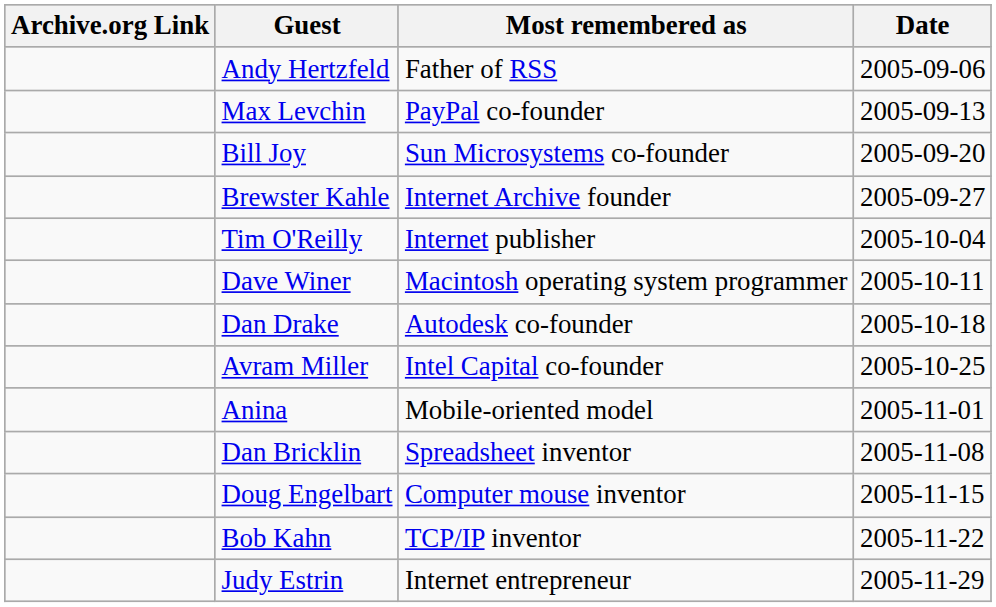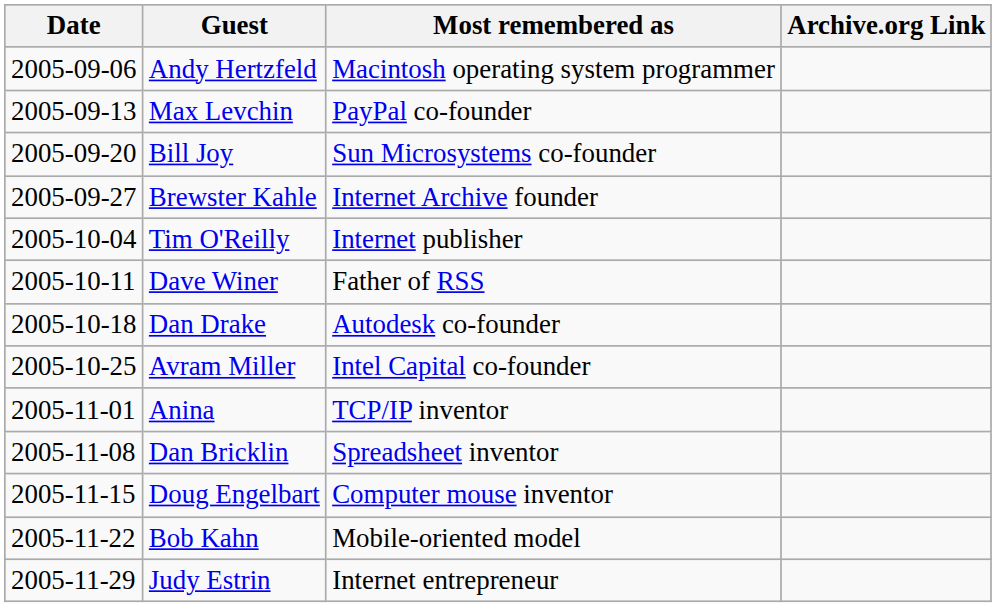 <table class="wikitable">
 <tr>
-<th>Archive.org Link</th>
+<th>Date</th>
 <th>Guest</th>
 <th>Most remembered as</th>
-<th>Date</th>
+<th>Archive.org Link</th>
 </tr>
 <tr>
+<td>2005-09-06</td>
+<td><a href='#'>Andy Hertzfeld</a></td>
+<td><a href='#'>Macintosh</a> operating system programmer</td>
 <td></td>
-<td><a href='#'>Andy Hertzfeld</a></td>
-<td>Father of <a href='#'>RSS</a></td>
-<td>2005-09-06</td>
 </tr>
 <tr>
-<td></td>
+<td>2005-09-13</td>
 <td><a href='#'>Max Levchin</a></td>
 <td><a href='#'>PayPal</a> co-founder</td>
-<td>2005-09-13</td>
+<td></td>
 </tr>
 <tr>
-<td></td>
+<td>2005-09-20</td>
 <td><a href='#'>Bill Joy</a></td>
 <td><a href='#'>Sun Microsystems</a> co-founder</td>
-<td>2005-09-20</td>
+<td></td>
 </tr>
 <tr>
-<td></td>
+<td>2005-09-27</td>
 <td><a href='#'>Brewster Kahle</a></td>
 <td><a href='#'>Internet Archive</a> founder</td>
-<td>2005-09-27</td>
+<td></td>
 </tr>
 <tr>
-<td></td>
+<td>2005-10-04</td>
 <td><a href='#'>Tim O'Reilly</a></td>
 <td><a href='#'>Internet</a> publisher</td>
-<td>2005-10-04</td>
+<td></td>
 </tr>
 <tr>
+<td>2005-10-11</td>
+<td><a href='#'>Dave Winer</a></td>
+<td>Father of <a href='#'>RSS</a></td>
 <td></td>
-<td><a href='#'>Dave Winer</a></td>
-<td><a href='#'>Macintosh</a> operating system programmer</td>
-<td>2005-10-11</td>
 </tr>
 <tr>
-<td></td>
+<td>2005-10-18</td>
 <td><a href='#'>Dan Drake</a></td>
 <td><a href='#'>Autodesk</a> co-founder</td>
-<td>2005-10-18</td>
+<td></td>
 </tr>
 <tr>
-<td></td>
+<td>2005-10-25</td>
 <td><a href='#'>Avram Miller</a></td>
 <td><a href='#'>Intel Capital</a> co-founder</td>
-<td>2005-10-25</td>
+<td></td>
 </tr>
 <tr>
+<td>2005-11-01</td>
+<td><a href='#'>Anina</a></td>
+<td><a href='#'>TCP/IP</a> inventor</td>
 <td></td>
-<td><a href='#'>Anina</a></td>
-<td>Mobile-oriented model</td>
-<td>2005-11-01</td>
 </tr>
 <tr>
-<td></td>
+<td>2005-11-08</td>
 <td><a href='#'>Dan Bricklin</a></td>
 <td><a href='#'>Spreadsheet</a> inventor</td>
-<td>2005-11-08</td>
+<td></td>
 </tr>
 <tr>
-<td></td>
+<td>2005-11-15</td>
 <td><a href='#'>Doug Engelbart</a></td>
 <td><a href='#'>Computer mouse</a> inventor</td>
-<td>2005-11-15</td>
+<td></td>
 </tr>
 <tr>
+<td>2005-11-22</td>
+<td><a href='#'>Bob Kahn</a></td>
+<td>Mobile-oriented model</td>
 <td></td>
-<td><a href='#'>Bob Kahn</a></td>
-<td><a href='#'>TCP/IP</a> inventor</td>
-<td>2005-11-22</td>
 </tr>
 <tr>
-<td></td>
+<td>2005-11-29</td>
 <td><a href='#'>Judy Estrin</a></td>
 <td>Internet entrepreneur</td>
-<td>2005-11-29</td>
+<td></td>
 </tr>
 </table>
